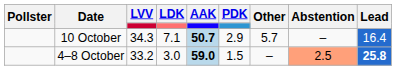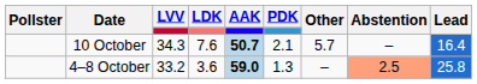 <table class="wikitable" style="text-align:center; font-size:95%; line-height:16px; margin-bottom:0">
 <tr>
 <th rowspan="2">Pollster</th>
 <th rowspan="2">Date</th>
 <th><a href='#'>LVV</a></th>
 <th><a href='#'>LDK</a></th>
 <th><a href='#'>AAK</a></th>
 <th><a href='#'>PDK</a></th>
 <th rowspan="2">Other</th>
 <th rowspan="2">Abstention</th>
 <th rowspan="2">Lead</th>
 </tr>
 <tr>
 <th style="background:#CC0033;"></th>
 <th style="background:#FF7070;"></th>
 <th style="background:#1100FF;"></th>
 <th style="background:#2E96D2;"></th>
 </tr>
 <tr>
 <td></td>
 <td>10 October</td>
 <td>34.3</td>
-<td>7.1</td>
+<td>7.6</td>
 <td style="background:#B9D9EB"><strong>50.7</strong></td>
-<td>2.9</td>
+<td>2.1</td>
 <td>5.7</td>
 <td>–</td>
 <td style="background:#246BCE; color:white;">16.4</td>
 </tr>
 <tr>
 <td></td>
 <td>4–8 October</td>
 <td>33.2</td>
-<td>3.0</td>
+<td>3.6</td>
 <td style="background:#B9D9EB"><strong>59.0</strong></td>
-<td>1.5</td>
+<td>1.3</td>
 <td>–</td>
 <td style="background: lightsalmon;">2.5</td>
-<td style="background:#246BCE; color:white;"><strong>25.8</strong></td>
+<td style="background:#246BCE; color:white;">25.8</td>
 </tr>
 </table>
